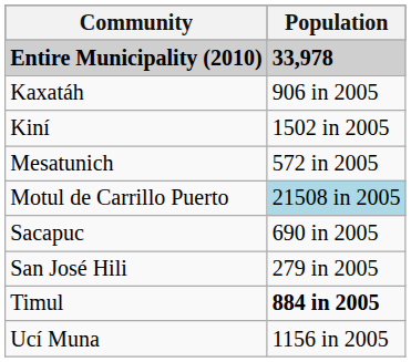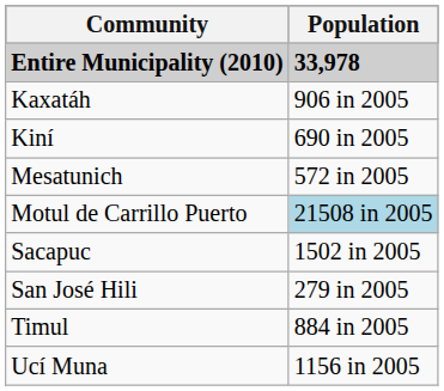 <table class="wikitable">
 <tr style="background:#111111; color:#111111;">
 <th><strong>Community</strong></th>
 <th><strong>Population</strong></th>
 </tr>
 <tr style="background:#CFCFCF;">
 <td><strong>Entire Municipality (2010)</strong></td>
 <td><strong>33,978</strong></td>
 </tr>
 <tr>
 <td>Kaxatáh</td>
 <td>906 in 2005</td>
 </tr>
 <tr>
 <td>Kiní</td>
-<td>1502 in 2005</td>
+<td>690 in 2005</td>
 </tr>
 <tr>
 <td>Mesatunich</td>
 <td>572 in 2005</td>
 </tr>
 <tr>
 <td>Motul de Carrillo Puerto</td>
 <td style="background: lightblue;">21508 in 2005</td>
 </tr>
 <tr>
 <td>Sacapuc</td>
-<td>690 in 2005</td>
+<td>1502 in 2005</td>
 </tr>
 <tr>
 <td>San José Hili</td>
 <td>279 in 2005</td>
 </tr>
 <tr>
 <td>Timul</td>
-<td><strong>884  in 2005</strong></td>
+<td>884  in 2005</td>
 </tr>
 <tr>
 <td>Ucí Muna</td>
 <td>1156  in 2005</td>
 </tr>
 </table>
